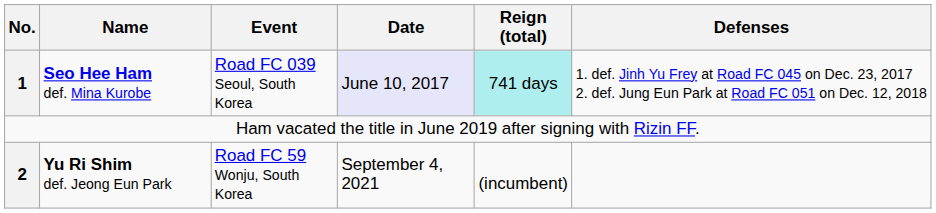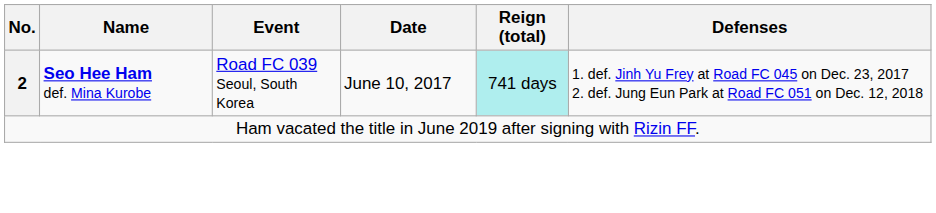 <table class="wikitable" style="width:99%;">
 <tr>
 <th style="width:2%;">No.</th>
 <th style="width:19%;">Name</th>
 <th style="width:14%;">Event</th>
 <th style="width:15%;">Date</th>
 <th style="width:10%;">Reign<br>(total)</th>
 <th style="width:40%;">Defenses</th>
 </tr>
 <tr>
-<th>1</th>
+<th>2</th>
 <td> <strong><a href='#'>Seo Hee Ham</a></strong><br><small>def. <a href='#'>Mina Kurobe</a></small></td>
 <td><a href='#'>Road FC 039</a><br><small>Seoul, South Korea</small></td>
-<td style="background: lavender;">June 10, 2017</td>
+<td>June 10, 2017</td>
 <td style="background: paleturquoise; text-align:center;">741 days</td>
 <td><small>1. def. <a href='#'>Jinh Yu Frey</a> at <a href='#'>Road FC 045</a> on Dec. 23, 2017</small><br><small>2. def. Jung Eun Park at <a href='#'>Road FC 051</a> on Dec. 12, 2018</small></td>
 </tr>
 <tr>
 <td style="text-align:center;" colspan="6">Ham vacated the title in June 2019 after signing with <a href='#'>Rizin FF</a>.</td>
 </tr>
-<tr>
-<th>2</th>
-<td> <strong>Yu Ri Shim</strong><br><small>def. Jeong Eun Park</small></td>
-<td><a href='#'>Road FC 59</a><br><small>Wonju, South Korea</small></td>
-<td>September 4, 2021</td>
-<td style="text-align:center;"><br>(incumbent)</td>
-<td></td>
-</tr>
 </table>
